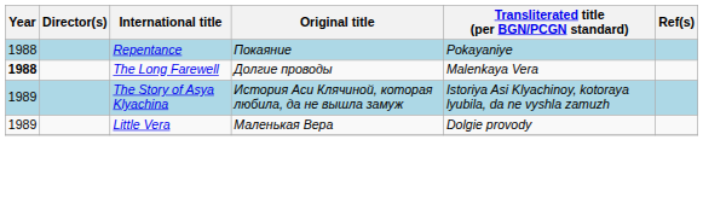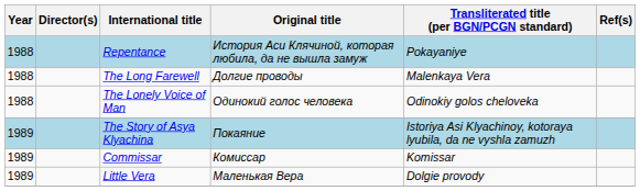 <table class="wikitable sortable">
 <tr>
 <th scope="col">Year</th>
 <th scope="col">Director(s)</th>
 <th scope="col">International title</th>
 <th scope="col">Original title</th>
 <th scope="col"><a href='#'>Transliterated</a> title<br>(per <a href='#'>BGN/PCGN</a> standard)</th>
 <th scope="col" class="unsortable">Ref(s)</th>
 </tr>
 <tr>
 <td style="background-color:lightblue">1988</td>
 <td style="background-color:lightblue"></td>
 <td style="background-color:lightblue"><em><a href='#'>Repentance</a></em></td>
-<td style="background-color:lightblue"><em>Покаяние</em></td>
+<td style="background-color:lightblue"><em>История Аси Клячиной, которая любила, да не вышла замуж</em></td>
 <td style="background-color:lightblue"><em>Pokayaniye</em></td>
 <td style="background-color:lightblue"></td>
 </tr>
 <tr>
-<td><strong>1988</strong></td>
+<td>1988</td>
 <td></td>
 <td><em><a href='#'>The Long Farewell</a></em></td>
 <td><em>Долгие проводы</em></td>
 <td><em>Malenkaya Vera</em></td>
 <td></td>
 </tr>
 <tr>
+<td>1988</td>
+<td></td>
+<td><em><a href='#'>The Lonely Voice of Man</a></em></td>
+<td><em>Одинокий голос человека</em></td>
+<td><em>Odinokiy golos cheloveka</em></td>
+<td></td>
+</tr>
+<tr>
 <td style="background-color:lightblue">1989</td>
 <td style="background-color:lightblue"></td>
 <td style="background-color:lightblue"><em><a href='#'>The Story of Asya Klyachina</a></em></td>
-<td style="background-color:lightblue"><em>История Аси Клячиной, которая любила, да не вышла замуж</em></td>
+<td style="background-color:lightblue"><em>Покаяние</em></td>
 <td style="background-color:lightblue"><em>Istoriya Asi Klyachinoy, kotoraya lyubila, da ne vyshla zamuzh</em></td>
 <td style="background-color:lightblue"></td>
+</tr>
+<tr>
+<td>1989</td>
+<td></td>
+<td><em><a href='#'>Commissar</a></em></td>
+<td><em>Комиссар</em></td>
+<td><em>Komissar</em></td>
+<td></td>
 </tr>
 <tr>
 <td>1989</td>
 <td></td>
 <td><em><a href='#'>Little Vera</a></em></td>
 <td><em>Маленькая Вера</em></td>
 <td><em>Dolgie provody</em></td>
 <td></td>
 </tr>
 <tr>
 </tr>
 </table>
